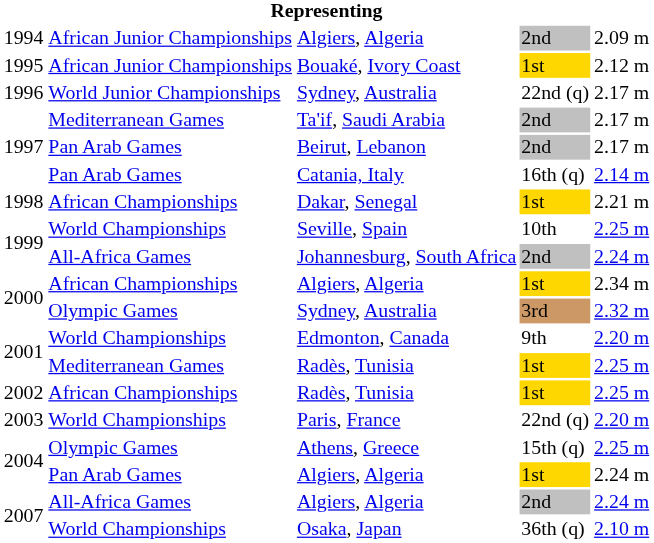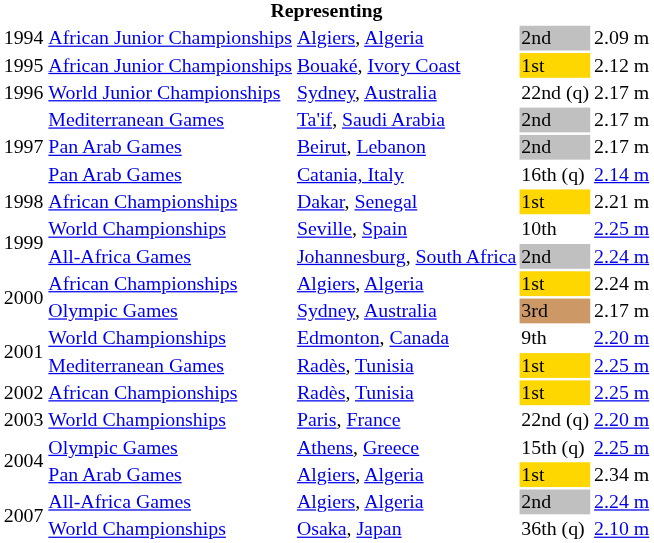 <table>
 <tr>
 <th colspan="5">Representing </th>
 </tr>
 <tr>
 <td>1994</td>
 <td><a href='#'>African Junior Championships</a></td>
 <td><a href='#'>Algiers</a>, <a href='#'>Algeria</a></td>
 <td bgcolor=silver>2nd</td>
 <td>2.09 m</td>
 </tr>
 <tr>
 <td>1995</td>
 <td><a href='#'>African Junior Championships</a></td>
 <td><a href='#'>Bouaké</a>, <a href='#'>Ivory Coast</a></td>
 <td bgcolor=gold>1st</td>
 <td>2.12 m</td>
 </tr>
 <tr>
 <td>1996</td>
 <td><a href='#'>World Junior Championships</a></td>
 <td><a href='#'>Sydney</a>, <a href='#'>Australia</a></td>
 <td>22nd (q)</td>
 <td>2.17 m</td>
 </tr>
 <tr>
 <td rowspan=3>1997</td>
 <td><a href='#'>Mediterranean Games</a></td>
 <td><a href='#'>Ta'if</a>, <a href='#'>Saudi Arabia</a></td>
 <td bgcolor=silver>2nd</td>
 <td>2.17 m</td>
 </tr>
 <tr>
 <td><a href='#'>Pan Arab Games</a></td>
 <td><a href='#'>Beirut</a>, <a href='#'>Lebanon</a></td>
 <td bgcolor=silver>2nd</td>
 <td>2.17 m</td>
 </tr>
 <tr>
 <td><a href='#'>Pan Arab Games</a></td>
 <td><a href='#'>Catania, Italy</a></td>
 <td>16th (q)</td>
 <td><a href='#'>2.14 m</a></td>
 </tr>
 <tr>
 <td>1998</td>
 <td><a href='#'>African Championships</a></td>
 <td><a href='#'>Dakar</a>, <a href='#'>Senegal</a></td>
 <td bgcolor=gold>1st</td>
 <td>2.21 m</td>
 </tr>
 <tr>
 <td rowspan=2>1999</td>
 <td><a href='#'>World Championships</a></td>
 <td><a href='#'>Seville</a>, <a href='#'>Spain</a></td>
 <td>10th</td>
 <td><a href='#'>2.25 m</a></td>
 </tr>
 <tr>
 <td><a href='#'>All-Africa Games</a></td>
 <td><a href='#'>Johannesburg</a>, <a href='#'>South Africa</a></td>
 <td bgcolor=silver>2nd</td>
 <td><a href='#'>2.24 m</a></td>
 </tr>
 <tr>
 <td rowspan=2>2000</td>
 <td><a href='#'>African Championships</a></td>
 <td><a href='#'>Algiers</a>, <a href='#'>Algeria</a></td>
 <td bgcolor=gold>1st</td>
-<td>2.34 m</td>
+<td>2.24 m</td>
 </tr>
 <tr>
 <td><a href='#'>Olympic Games</a></td>
 <td><a href='#'>Sydney</a>, <a href='#'>Australia</a></td>
 <td bgcolor=cc9966>3rd</td>
-<td><a href='#'>2.32 m</a></td>
+<td>2.17 m</td>
 </tr>
 <tr>
 <td rowspan=2>2001</td>
 <td><a href='#'>World Championships</a></td>
 <td><a href='#'>Edmonton</a>, <a href='#'>Canada</a></td>
 <td>9th</td>
 <td><a href='#'>2.20 m</a></td>
 </tr>
 <tr>
 <td><a href='#'>Mediterranean Games</a></td>
 <td><a href='#'>Radès</a>, <a href='#'>Tunisia</a></td>
 <td bgcolor=gold>1st</td>
 <td><a href='#'>2.25 m</a></td>
 </tr>
 <tr>
 <td>2002</td>
 <td><a href='#'>African Championships</a></td>
 <td><a href='#'>Radès</a>, <a href='#'>Tunisia</a></td>
 <td bgcolor=gold>1st</td>
 <td><a href='#'>2.25 m</a></td>
 </tr>
 <tr>
 <td>2003</td>
 <td><a href='#'>World Championships</a></td>
 <td><a href='#'>Paris</a>, <a href='#'>France</a></td>
 <td>22nd (q)</td>
 <td><a href='#'>2.20 m</a></td>
 </tr>
 <tr>
 <td rowspan=2>2004</td>
 <td><a href='#'>Olympic Games</a></td>
 <td><a href='#'>Athens</a>, <a href='#'>Greece</a></td>
 <td>15th (q)</td>
 <td><a href='#'>2.25 m</a></td>
 </tr>
 <tr>
 <td><a href='#'>Pan Arab Games</a></td>
 <td><a href='#'>Algiers</a>, <a href='#'>Algeria</a></td>
 <td bgcolor=gold>1st</td>
-<td>2.24 m</td>
+<td>2.34 m</td>
 </tr>
 <tr>
 <td rowspan=2>2007</td>
 <td><a href='#'>All-Africa Games</a></td>
 <td><a href='#'>Algiers</a>, <a href='#'>Algeria</a></td>
 <td bgcolor=silver>2nd</td>
 <td><a href='#'>2.24 m</a></td>
 </tr>
 <tr>
 <td><a href='#'>World Championships</a></td>
 <td><a href='#'>Osaka</a>, <a href='#'>Japan</a></td>
 <td>36th (q)</td>
 <td><a href='#'>2.10 m</a></td>
 </tr>
 </table>
